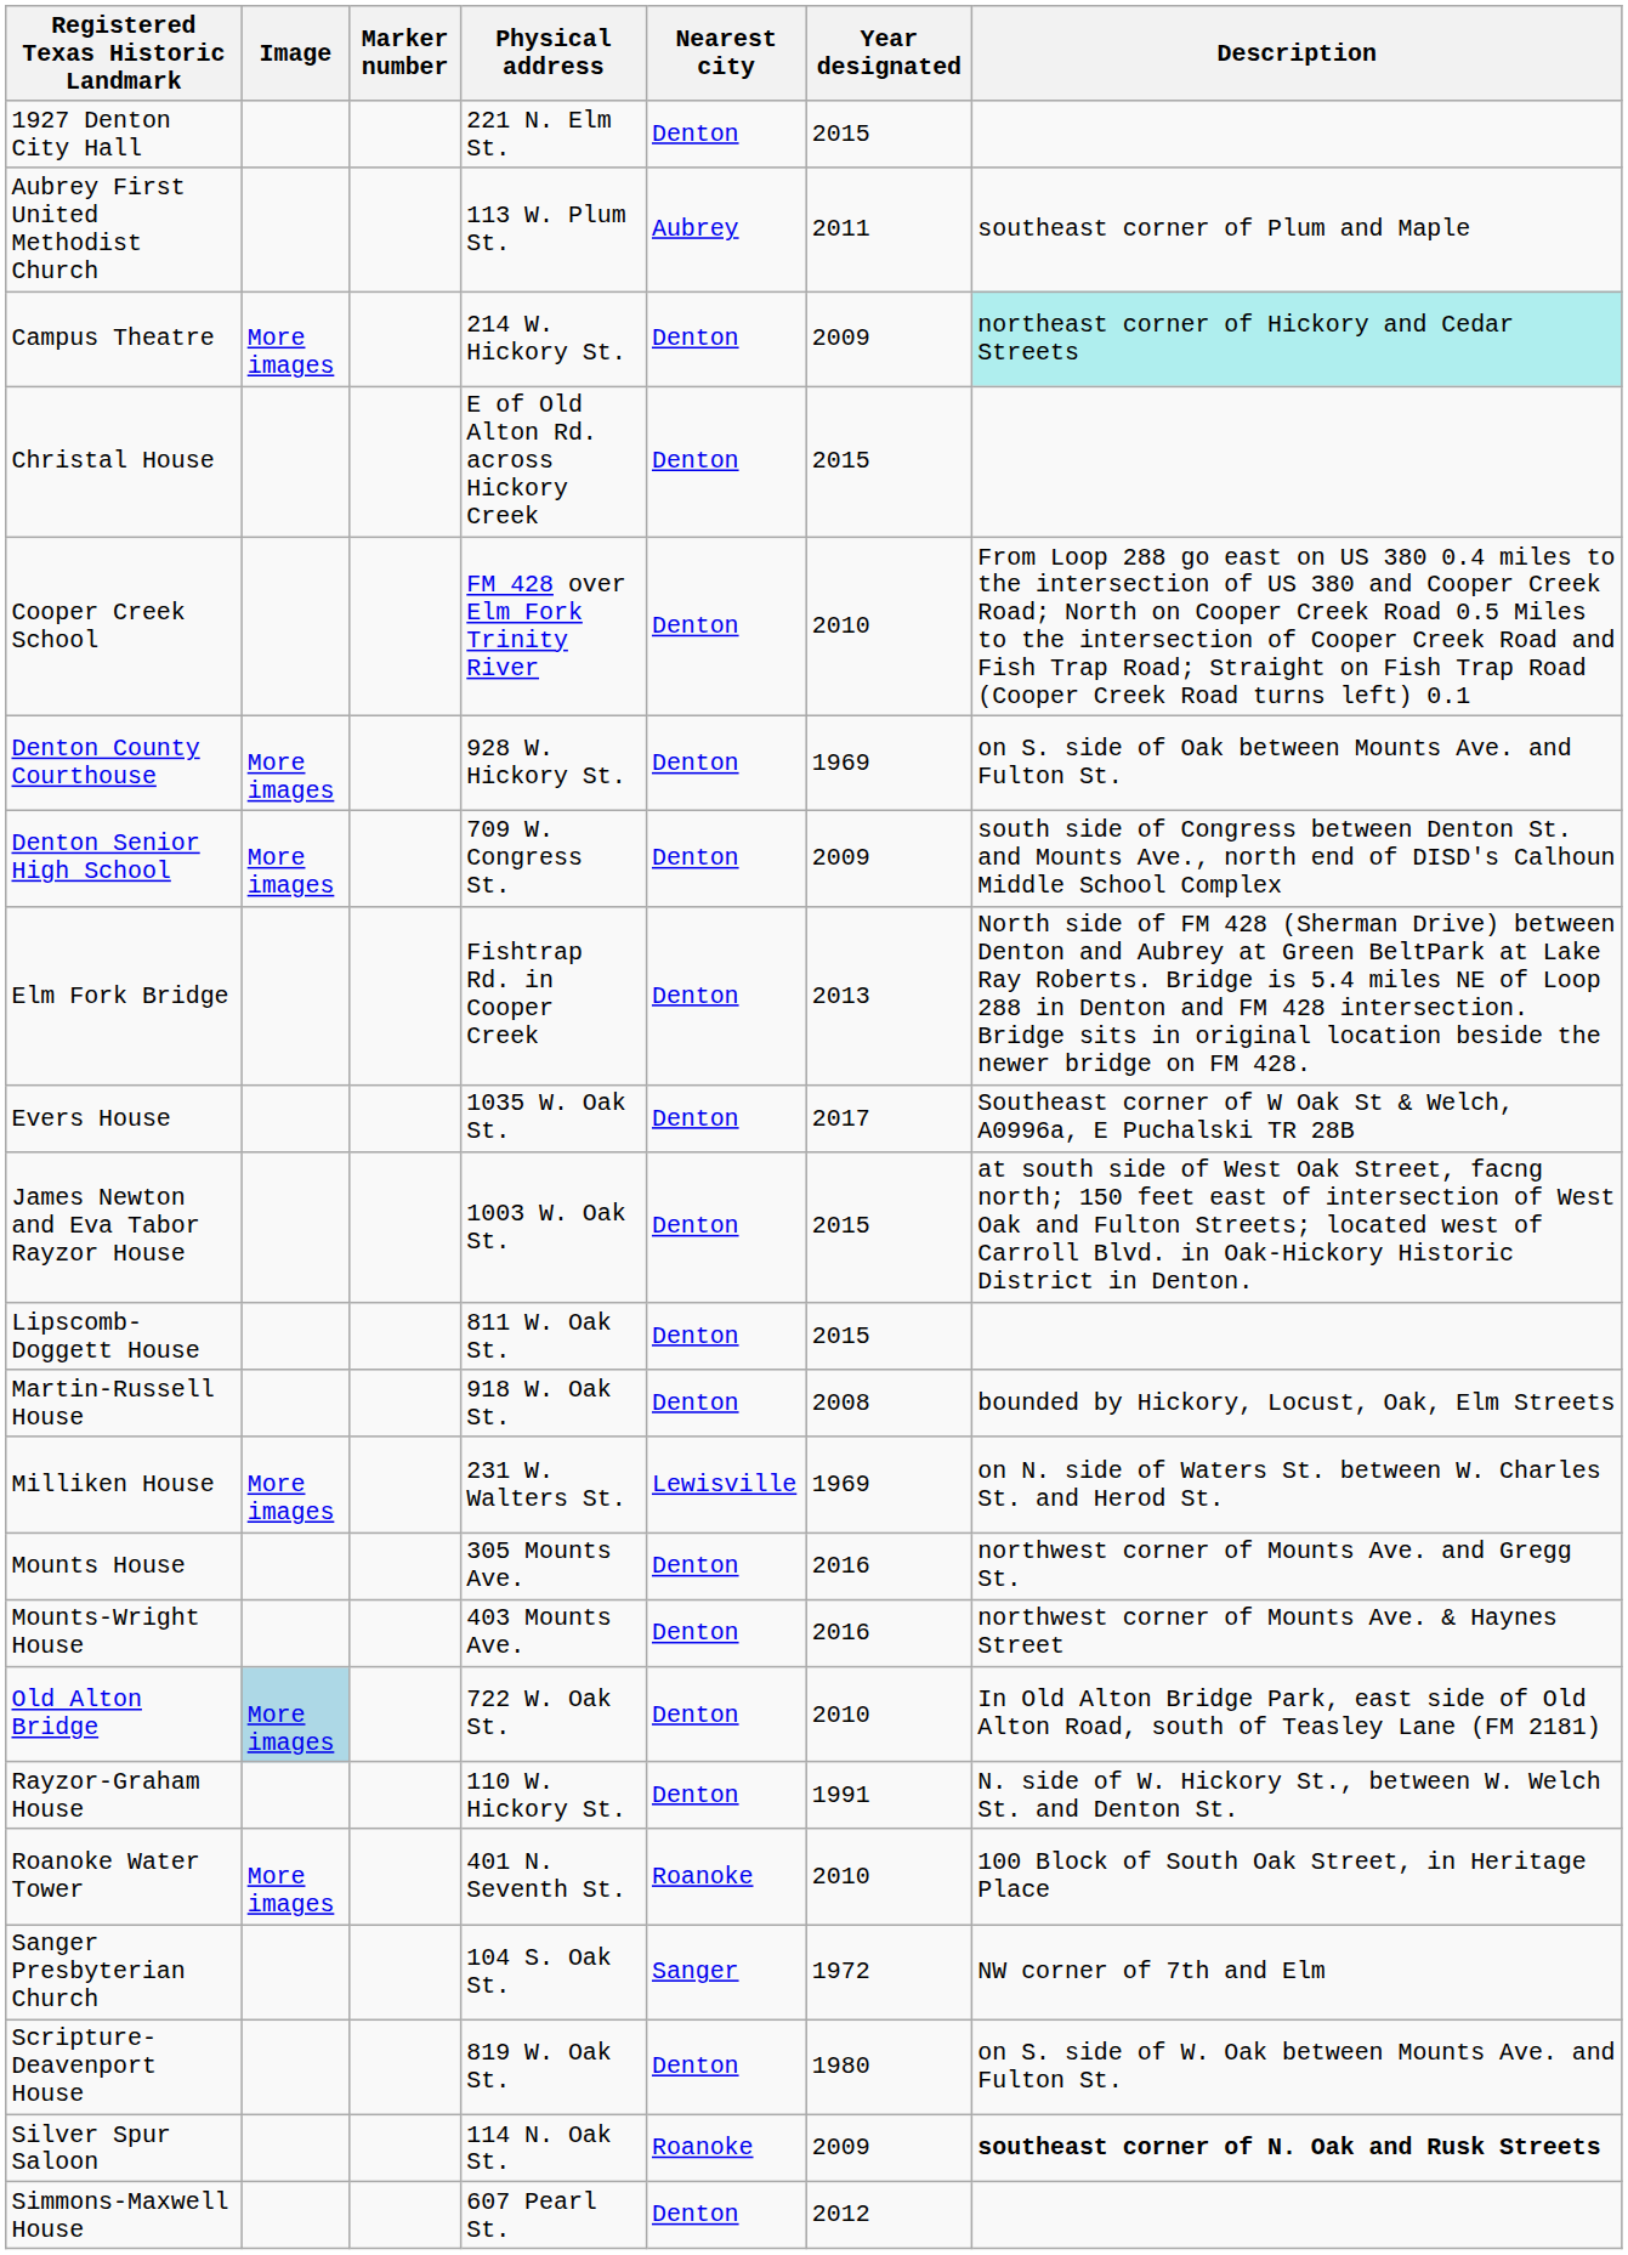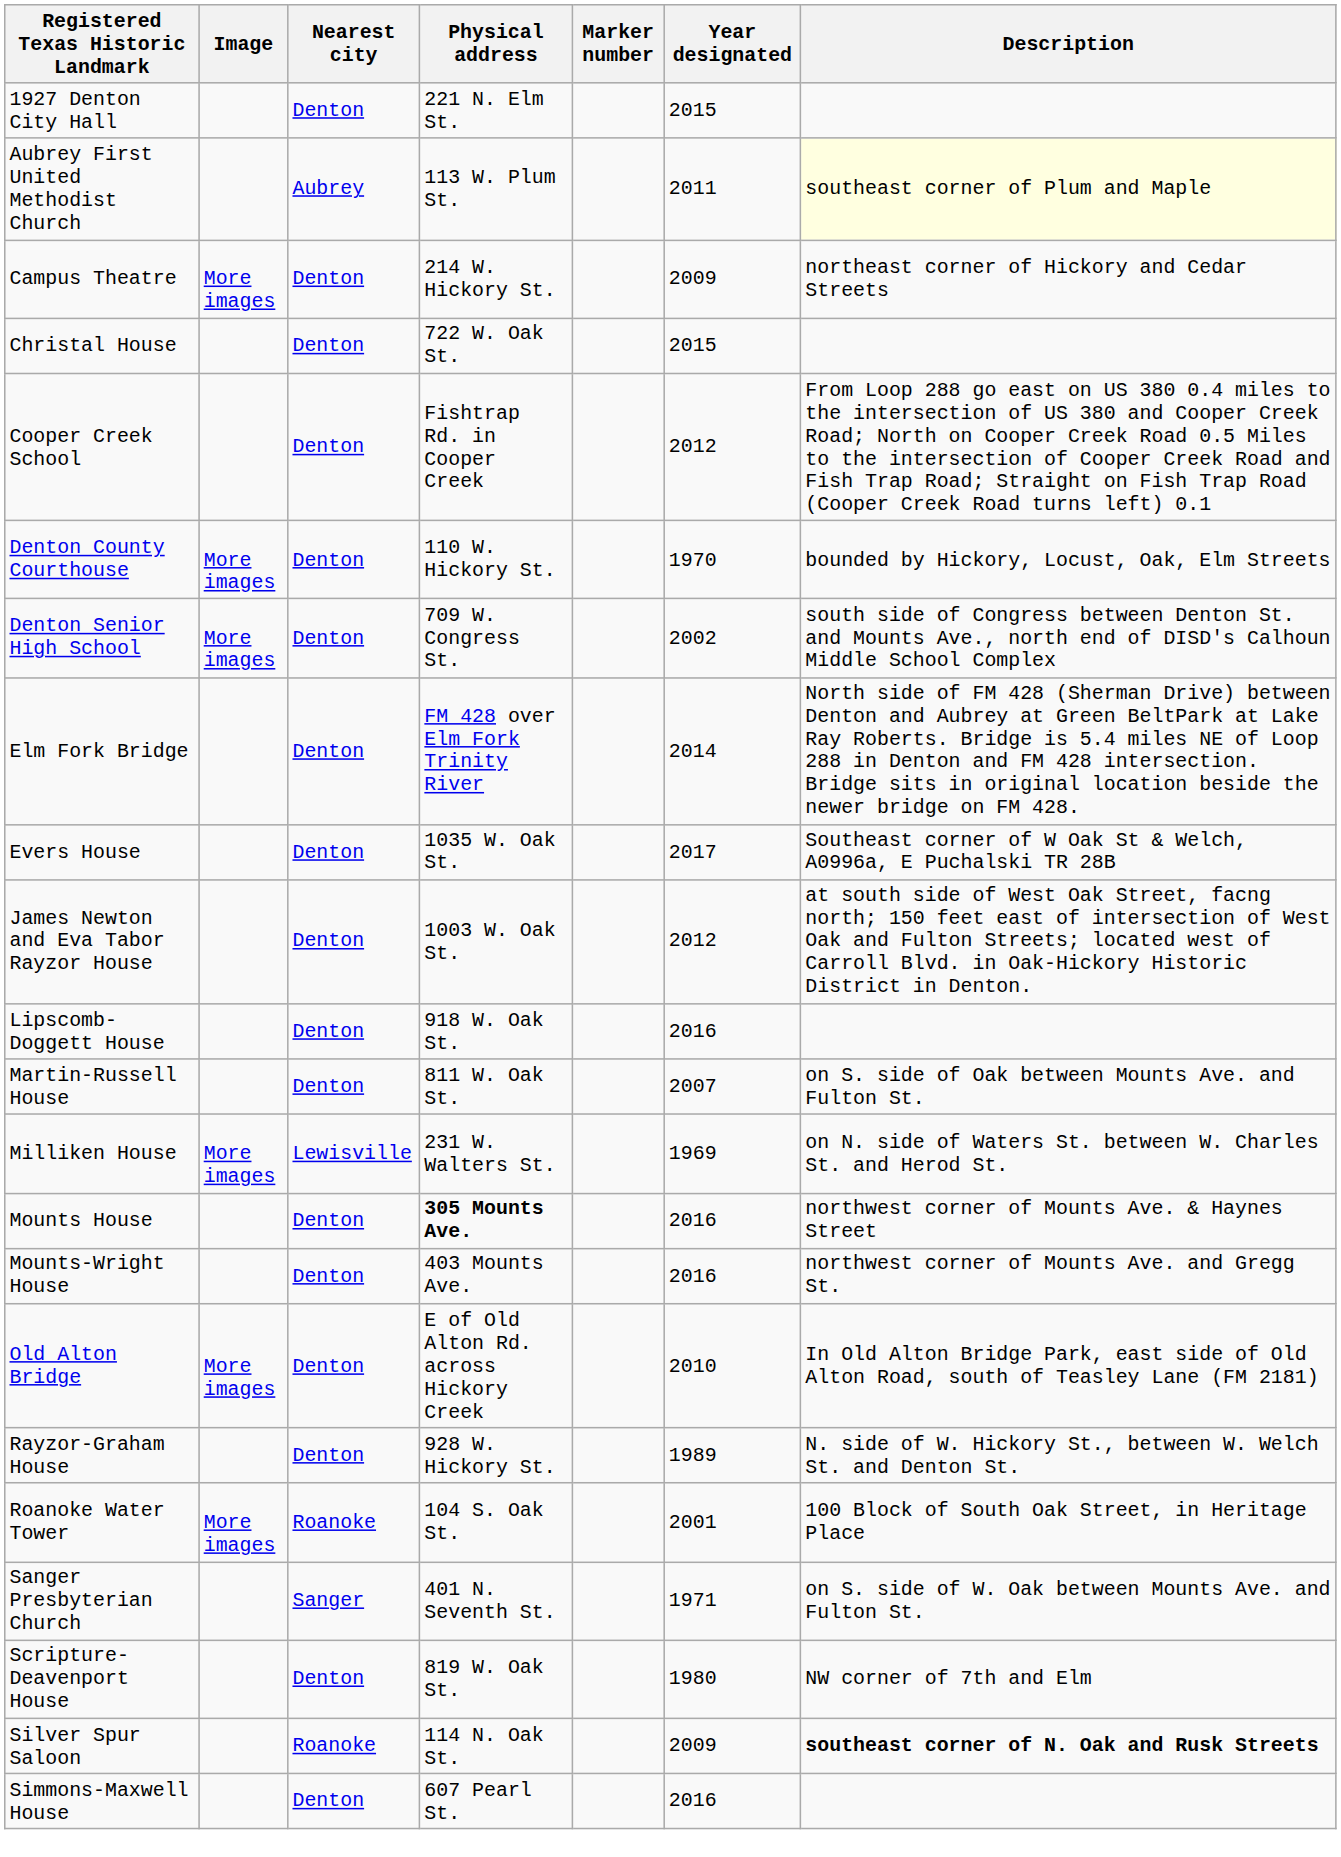 <table class="wikitable sortable">
 <tr>
 <th>Registered Texas Historic Landmark</th>
 <th>Image</th>
+<th>Nearest city</th>
+<th>Physical address</th>
 <th>Marker number</th>
-<th>Physical address</th>
-<th>Nearest city</th>
 <th>Year designated</th>
 <th>Description</th>
 </tr>
 <tr>
 <td>1927 Denton City Hall</td>
 <td></td>
+<td><a href='#'>Denton</a></td>
+<td>221 N. Elm St.<br></td>
 <td></td>
-<td>221 N. Elm St.<br></td>
-<td><a href='#'>Denton</a></td>
 <td>2015</td>
 <td></td>
 </tr>
 <tr>
 <td>Aubrey First United Methodist Church</td>
 <td></td>
+<td><a href='#'>Aubrey</a></td>
+<td>113 W. Plum St.<br></td>
 <td></td>
-<td>113 W. Plum St.<br></td>
-<td><a href='#'>Aubrey</a></td>
 <td>2011</td>
-<td>southeast corner of Plum and Maple</td>
+<td style="background: lightyellow;">southeast corner of Plum and Maple</td>
 </tr>
 <tr>
 <td>Campus Theatre</td>
 <td><br> <a href='#'>More images</a></td>
+<td><a href='#'>Denton</a></td>
+<td>214 W. Hickory St.<br></td>
 <td></td>
-<td>214 W. Hickory St.<br></td>
-<td><a href='#'>Denton</a></td>
 <td>2009</td>
-<td style="background: paleturquoise;">northeast corner of Hickory and Cedar Streets</td>
+<td>northeast corner of Hickory and Cedar Streets</td>
 </tr>
 <tr>
 <td>Christal House</td>
 <td></td>
+<td><a href='#'>Denton</a></td>
+<td>722 W. Oak St.<br></td>
 <td></td>
-<td>E of Old Alton Rd. across Hickory Creek<br></td>
-<td><a href='#'>Denton</a></td>
 <td>2015</td>
 <td></td>
 </tr>
 <tr>
 <td>Cooper Creek School</td>
 <td></td>
+<td><a href='#'>Denton</a></td>
+<td>Fishtrap Rd. in Cooper Creek<br></td>
 <td></td>
-<td><a href='#'>FM 428</a> over <a href='#'>Elm Fork Trinity River</a><br></td>
-<td><a href='#'>Denton</a></td>
-<td>2010</td>
+<td>2012</td>
 <td>From Loop 288 go east on US 380 0.4 miles to the intersection of US 380 and Cooper Creek Road; North on Cooper Creek Road 0.5 Miles to the intersection of Cooper Creek Road and Fish Trap Road; Straight on Fish Trap Road (Cooper Creek Road turns left) 0.1</td>
 </tr>
 <tr>
 <td><a href='#'>Denton County Courthouse</a></td>
 <td><br> <a href='#'>More images</a></td>
+<td><a href='#'>Denton</a></td>
+<td>110 W. Hickory St.<br></td>
 <td></td>
-<td>928 W. Hickory St.<br></td>
-<td><a href='#'>Denton</a></td>
-<td>1969</td>
-<td>on S. side of Oak between Mounts Ave. and Fulton St.</td>
+<td>1970</td>
+<td>bounded by Hickory, Locust, Oak, Elm Streets</td>
 </tr>
 <tr>
 <td><a href='#'>Denton Senior High School</a></td>
 <td><br> <a href='#'>More images</a></td>
+<td><a href='#'>Denton</a></td>
+<td>709 W. Congress St.<br></td>
 <td></td>
-<td>709 W. Congress St.<br></td>
-<td><a href='#'>Denton</a></td>
-<td>2009</td>
+<td>2002</td>
 <td>south side of Congress between Denton St. and Mounts Ave., north end of DISD's Calhoun Middle School Complex</td>
 </tr>
 <tr>
 <td>Elm Fork Bridge</td>
 <td></td>
+<td><a href='#'>Denton</a></td>
+<td><a href='#'>FM 428</a> over <a href='#'>Elm Fork Trinity River</a><br></td>
 <td></td>
-<td>Fishtrap Rd. in Cooper Creek<br></td>
-<td><a href='#'>Denton</a></td>
-<td>2013</td>
+<td>2014</td>
 <td>North side of FM 428 (Sherman Drive) between Denton and Aubrey at Green BeltPark at Lake Ray Roberts. Bridge is 5.4 miles NE of Loop 288 in Denton and FM 428 intersection. Bridge sits in original location beside the newer bridge on FM 428.</td>
 </tr>
 <tr>
 <td>Evers House</td>
 <td></td>
+<td><a href='#'>Denton</a></td>
+<td>1035 W. Oak St.<br></td>
 <td></td>
-<td>1035 W. Oak St.<br></td>
-<td><a href='#'>Denton</a></td>
 <td>2017</td>
 <td>Southeast corner of W Oak St & Welch, A0996a, E Puchalski TR 28B</td>
 </tr>
 <tr>
 <td>James Newton and Eva Tabor Rayzor House</td>
 <td></td>
+<td><a href='#'>Denton</a></td>
+<td>1003 W. Oak St.<br></td>
 <td></td>
-<td>1003 W. Oak St.<br></td>
-<td><a href='#'>Denton</a></td>
-<td>2015</td>
+<td>2012</td>
 <td>at south side of West Oak Street, facng north; 150 feet east of intersection of West Oak and Fulton Streets; located west of Carroll Blvd. in Oak-Hickory Historic District in Denton.</td>
 </tr>
 <tr>
 <td>Lipscomb-Doggett House</td>
 <td></td>
+<td><a href='#'>Denton</a></td>
+<td>918 W. Oak St.<br></td>
 <td></td>
-<td>811 W. Oak St.<br></td>
-<td><a href='#'>Denton</a></td>
-<td>2015</td>
+<td>2016</td>
 <td></td>
 </tr>
 <tr>
 <td>Martin-Russell House</td>
 <td></td>
+<td><a href='#'>Denton</a></td>
+<td>811 W. Oak St.<br></td>
 <td></td>
-<td>918 W. Oak St.<br></td>
-<td><a href='#'>Denton</a></td>
-<td>2008</td>
-<td>bounded by Hickory, Locust, Oak, Elm Streets</td>
+<td>2007</td>
+<td>on S. side of Oak between Mounts Ave. and Fulton St.</td>
 </tr>
 <tr>
 <td>Milliken House</td>
 <td><br> <a href='#'>More images</a></td>
+<td><a href='#'>Lewisville</a></td>
+<td>231 W. Walters St.<br></td>
 <td></td>
-<td>231 W. Walters St.<br></td>
-<td><a href='#'>Lewisville</a></td>
 <td>1969</td>
 <td>on N. side of Waters St. between W. Charles St. and Herod St.</td>
 </tr>
 <tr>
 <td>Mounts House</td>
 <td></td>
+<td><a href='#'>Denton</a></td>
+<td><strong>305 Mounts Ave.<br></strong></td>
 <td></td>
-<td>305 Mounts Ave.<br></td>
+<td>2016</td>
+<td>northwest corner of Mounts Ave. & Haynes Street</td>
+</tr>
+<tr>
+<td>Mounts-Wright House</td>
+<td></td>
 <td><a href='#'>Denton</a></td>
+<td>403 Mounts Ave.<br></td>
+<td></td>
 <td>2016</td>
 <td>northwest corner of Mounts Ave. and Gregg St.</td>
 </tr>
 <tr>
-<td>Mounts-Wright House</td>
+<td><a href='#'>Old Alton Bridge</a></td>
+<td><br> <a href='#'>More images</a></td>
+<td><a href='#'>Denton</a></td>
+<td>E of Old Alton Rd. across Hickory Creek<br></td>
 <td></td>
-<td></td>
-<td>403 Mounts Ave.<br></td>
-<td><a href='#'>Denton</a></td>
-<td>2016</td>
-<td>northwest corner of Mounts Ave. & Haynes Street</td>
-</tr>
-<tr>
-<td><a href='#'>Old Alton Bridge</a></td>
-<td style="background: lightblue;"><br> <a href='#'>More images</a></td>
-<td></td>
-<td>722 W. Oak St.<br></td>
-<td><a href='#'>Denton</a></td>
 <td>2010</td>
 <td>In Old Alton Bridge Park, east side of Old Alton Road, south of Teasley Lane (FM 2181)</td>
 </tr>
 <tr>
 <td>Rayzor-Graham House</td>
 <td></td>
+<td><a href='#'>Denton</a></td>
+<td>928 W. Hickory St.<br></td>
 <td></td>
-<td>110 W. Hickory St.<br></td>
-<td><a href='#'>Denton</a></td>
-<td>1991</td>
+<td>1989</td>
 <td>N. side of W. Hickory St., between W. Welch St. and Denton St.</td>
 </tr>
 <tr>
 <td>Roanoke Water Tower</td>
 <td><br> <a href='#'>More images</a></td>
+<td><a href='#'>Roanoke</a></td>
+<td>104 S. Oak St.<br></td>
 <td></td>
-<td>401 N. Seventh St.<br></td>
-<td><a href='#'>Roanoke</a></td>
-<td>2010</td>
+<td>2001</td>
 <td>100 Block of South Oak Street, in Heritage Place</td>
 </tr>
 <tr>
 <td>Sanger Presbyterian Church</td>
 <td></td>
+<td><a href='#'>Sanger</a></td>
+<td>401 N. Seventh St.<br></td>
 <td></td>
-<td>104 S. Oak St.<br></td>
-<td><a href='#'>Sanger</a></td>
-<td>1972</td>
-<td>NW corner of 7th and Elm</td>
+<td>1971</td>
+<td>on S. side of W. Oak between Mounts Ave. and Fulton St.</td>
 </tr>
 <tr>
 <td>Scripture-Deavenport House</td>
 <td></td>
+<td><a href='#'>Denton</a></td>
+<td>819 W. Oak St.<br></td>
 <td></td>
-<td>819 W. Oak St.<br></td>
-<td><a href='#'>Denton</a></td>
 <td>1980</td>
-<td>on S. side of W. Oak between Mounts Ave. and Fulton St.</td>
+<td>NW corner of 7th and Elm</td>
 </tr>
 <tr>
 <td>Silver Spur Saloon</td>
 <td></td>
+<td><a href='#'>Roanoke</a></td>
+<td>114 N. Oak St.<br></td>
 <td></td>
-<td>114 N. Oak St.<br></td>
-<td><a href='#'>Roanoke</a></td>
 <td>2009</td>
 <td><strong>southeast corner of N. Oak and Rusk Streets</strong></td>
 </tr>
 <tr>
 <td>Simmons-Maxwell House</td>
 <td></td>
+<td><a href='#'>Denton</a></td>
+<td>607 Pearl St.<br></td>
 <td></td>
-<td>607 Pearl St.<br></td>
-<td><a href='#'>Denton</a></td>
-<td>2012</td>
+<td>2016</td>
 <td></td>
 </tr>
 </table>
